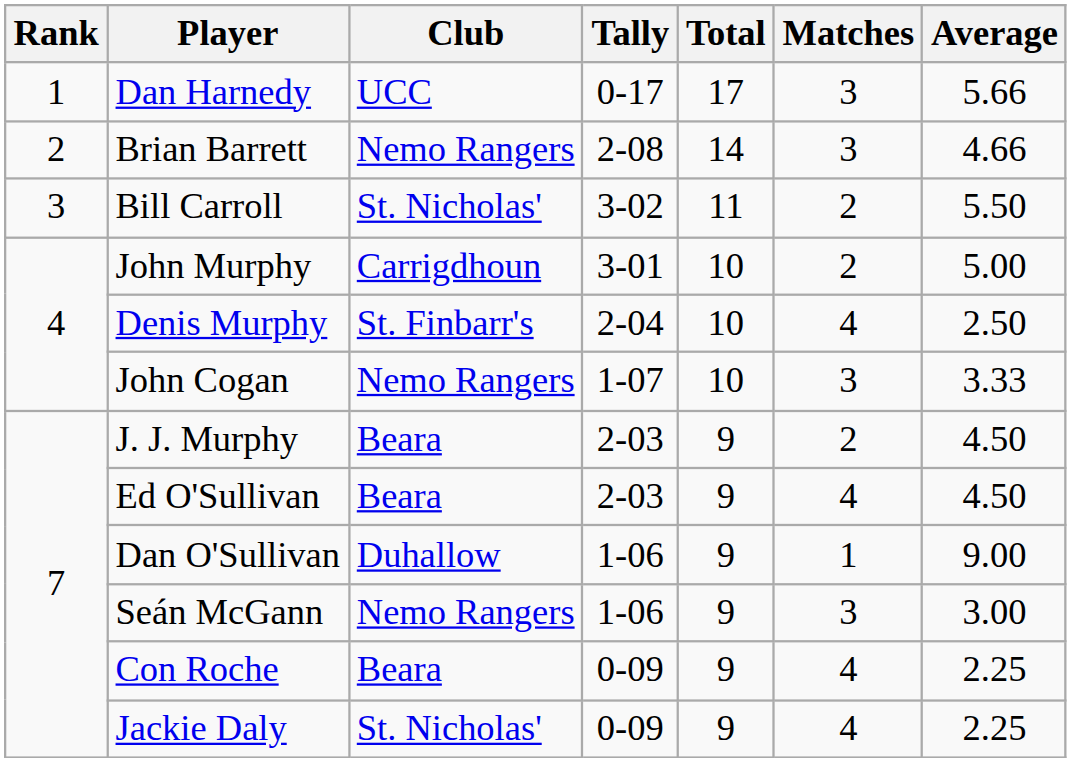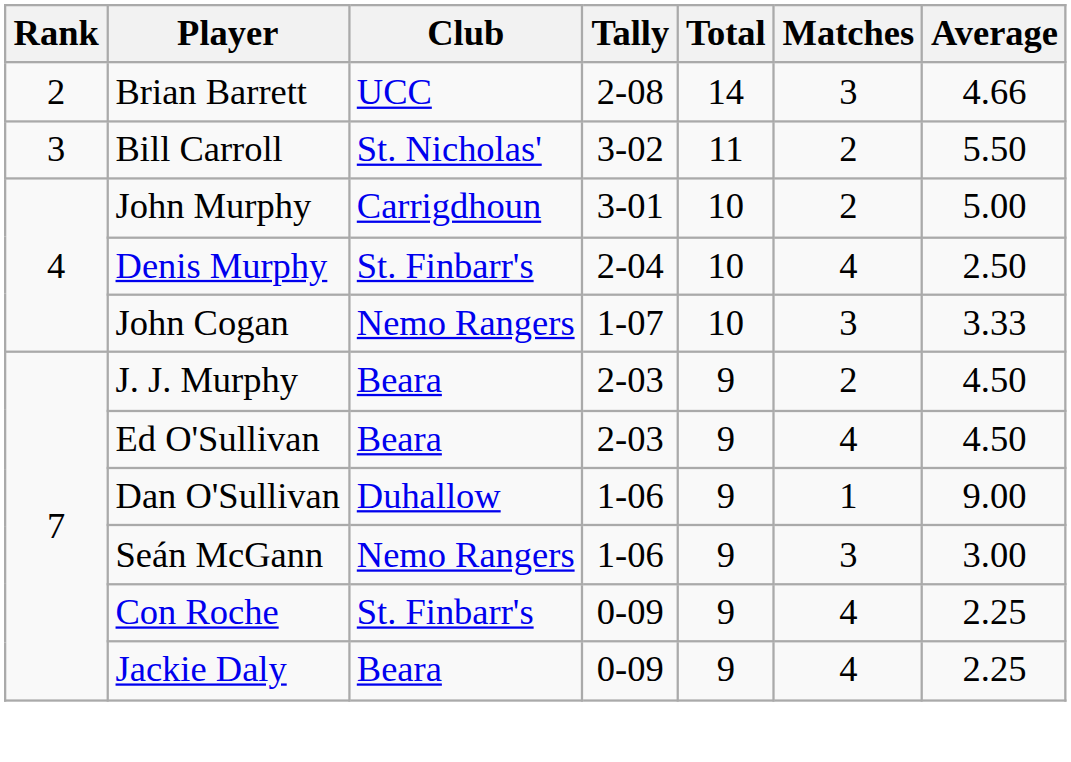 <table class="wikitable">
 <tr>
 <th>Rank</th>
 <th>Player</th>
 <th>Club</th>
 <th>Tally</th>
 <th>Total</th>
 <th>Matches</th>
 <th>Average</th>
 </tr>
 <tr>
-<td rowspan="1" style="text-align:center;">1</td>
-<td><a href='#'>Dan Harnedy</a></td>
-<td><a href='#'>UCC</a></td>
-<td align=center>0-17</td>
-<td align=center>17</td>
-<td align=center>3</td>
-<td align=center>5.66</td>
-</tr>
-<tr>
 <td rowspan="1" style="text-align:center;">2</td>
 <td>Brian Barrett</td>
-<td><a href='#'>Nemo Rangers</a></td>
+<td><a href='#'>UCC</a></td>
 <td align=center>2-08</td>
 <td align=center>14</td>
 <td align=center>3</td>
 <td align=center>4.66</td>
 </tr>
 <tr>
 <td rowspan="1" style="text-align:center;">3</td>
 <td>Bill Carroll</td>
 <td><a href='#'>St. Nicholas'</a></td>
 <td align=center>3-02</td>
 <td align=center>11</td>
 <td align=center>2</td>
 <td align=center>5.50</td>
 </tr>
 <tr>
 <td rowspan="3" style="text-align:center;">4</td>
 <td>John Murphy</td>
 <td><a href='#'>Carrigdhoun</a></td>
 <td align=center>3-01</td>
 <td align=center>10</td>
 <td align=center>2</td>
 <td align=center>5.00</td>
 </tr>
 <tr>
 <td><a href='#'>Denis Murphy</a></td>
 <td><a href='#'>St. Finbarr's</a></td>
 <td align=center>2-04</td>
 <td align=center>10</td>
 <td align=center>4</td>
 <td align=center>2.50</td>
 </tr>
 <tr>
 <td>John Cogan</td>
 <td><a href='#'>Nemo Rangers</a></td>
 <td align=center>1-07</td>
 <td align=center>10</td>
 <td align=center>3</td>
 <td align=center>3.33</td>
 </tr>
 <tr>
 <td rowspan="6" style="text-align:center;">7</td>
 <td>J. J. Murphy</td>
 <td><a href='#'>Beara</a></td>
 <td align=center>2-03</td>
 <td align=center>9</td>
 <td align=center>2</td>
 <td align=center>4.50</td>
 </tr>
 <tr>
 <td>Ed O'Sullivan</td>
 <td><a href='#'>Beara</a></td>
 <td align=center>2-03</td>
 <td align=center>9</td>
 <td align=center>4</td>
 <td align=center>4.50</td>
 </tr>
 <tr>
 <td>Dan O'Sullivan</td>
 <td><a href='#'>Duhallow</a></td>
 <td align=center>1-06</td>
 <td align=center>9</td>
 <td align=center>1</td>
 <td align=center>9.00</td>
 </tr>
 <tr>
 <td>Seán McGann</td>
 <td><a href='#'>Nemo Rangers</a></td>
 <td align=center>1-06</td>
 <td align=center>9</td>
 <td align=center>3</td>
 <td align=center>3.00</td>
 </tr>
 <tr>
 <td><a href='#'>Con Roche</a></td>
-<td><a href='#'>Beara</a></td>
+<td><a href='#'>St. Finbarr's</a></td>
 <td align=center>0-09</td>
 <td align=center>9</td>
 <td align=center>4</td>
 <td align=center>2.25</td>
 </tr>
 <tr>
 <td><a href='#'>Jackie Daly</a></td>
-<td><a href='#'>St. Nicholas'</a></td>
+<td><a href='#'>Beara</a></td>
 <td align=center>0-09</td>
 <td align=center>9</td>
 <td align=center>4</td>
 <td align=center>2.25</td>
 </tr>
 </table>
